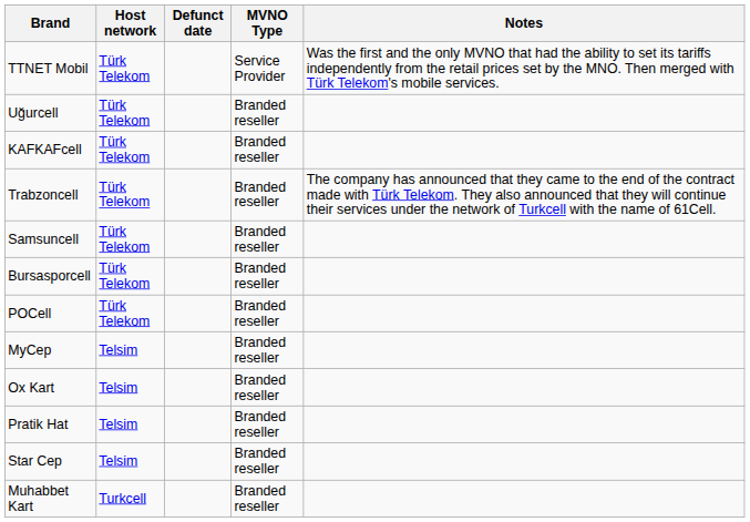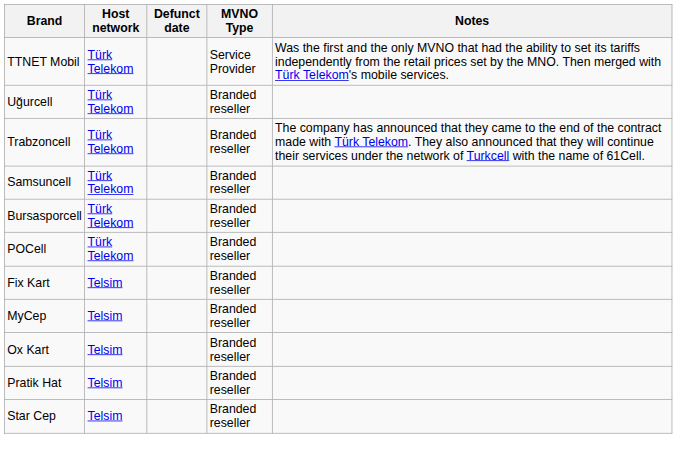 <table class="wikitable sortable">
 <tr>
 <th>Brand</th>
 <th>Host network</th>
 <th>Defunct date</th>
 <th>MVNO Type</th>
 <th>Notes</th>
 </tr>
 <tr>
 <td>TTNET Mobil</td>
 <td><a href='#'>Türk Telekom</a></td>
 <td></td>
 <td>Service Provider</td>
 <td>Was the first and the only MVNO that had the ability to set its tariffs independently from the retail prices set by the MNO. Then merged with <a href='#'>Türk Telekom</a>'s mobile services.</td>
 </tr>
 <tr>
 <td>Uğurcell</td>
-<td><a href='#'>Türk Telekom</a></td>
-<td></td>
-<td>Branded reseller</td>
-<td></td>
-</tr>
-<tr>
-<td>KAFKAFcell</td>
 <td><a href='#'>Türk Telekom</a></td>
 <td></td>
 <td>Branded reseller</td>
 <td></td>
 </tr>
 <tr>
 <td>Trabzoncell</td>
 <td><a href='#'>Türk Telekom</a></td>
 <td></td>
 <td>Branded reseller</td>
 <td>The company has announced that they came to the end of the contract made with <a href='#'>Türk Telekom</a>. They also announced that they will continue their services under the network of <a href='#'>Turkcell</a> with the name of 61Cell.</td>
 </tr>
 <tr>
 <td>Samsuncell</td>
 <td><a href='#'>Türk Telekom</a></td>
 <td></td>
 <td>Branded reseller</td>
 <td></td>
 </tr>
 <tr>
 <td>Bursasporcell</td>
 <td><a href='#'>Türk Telekom</a></td>
 <td></td>
 <td>Branded reseller</td>
 <td></td>
 </tr>
 <tr>
 <td>POCell</td>
 <td><a href='#'>Türk Telekom</a></td>
 <td></td>
 <td>Branded reseller</td>
 <td></td>
 </tr>
 <tr>
+<td>Fix Kart</td>
+<td><a href='#'>Telsim</a></td>
+<td></td>
+<td>Branded reseller</td>
+<td></td>
+</tr>
+<tr>
 <td>MyCep</td>
 <td><a href='#'>Telsim</a></td>
 <td></td>
 <td>Branded reseller</td>
 <td></td>
 </tr>
 <tr>
 <td>Ox Kart</td>
 <td><a href='#'>Telsim</a></td>
 <td></td>
 <td>Branded reseller</td>
 <td></td>
 </tr>
 <tr>
 <td>Pratik Hat</td>
 <td><a href='#'>Telsim</a></td>
 <td></td>
 <td>Branded reseller</td>
 <td></td>
 </tr>
 <tr>
 <td>Star Cep</td>
 <td><a href='#'>Telsim</a></td>
 <td></td>
 <td>Branded reseller</td>
 <td></td>
 </tr>
-<tr>
-<td>Muhabbet Kart</td>
-<td><a href='#'>Turkcell</a></td>
-<td></td>
-<td>Branded reseller</td>
-<td></td>
-</tr>
 </table>
